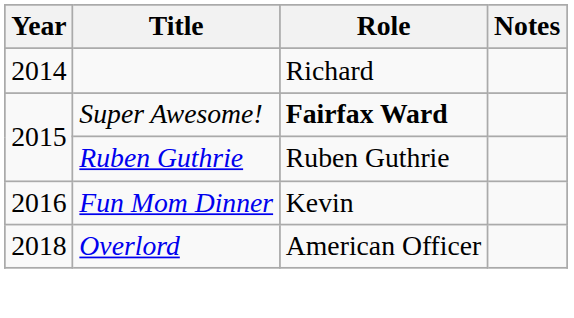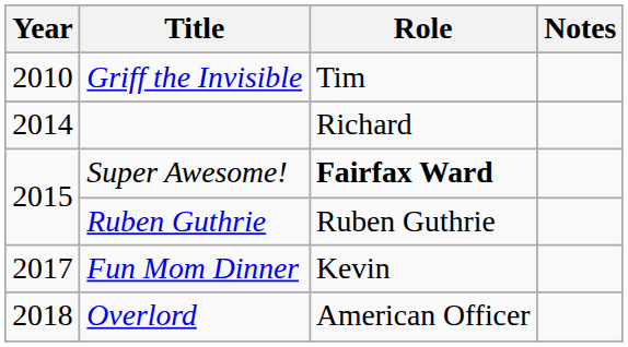 <table class="wikitable">
 <tr>
 <th>Year</th>
 <th>Title</th>
 <th>Role</th>
 <th>Notes</th>
+</tr>
+<tr>
+<td>2010</td>
+<td><em><a href='#'>Griff the Invisible</a></em></td>
+<td>Tim</td>
+<td></td>
 </tr>
 <tr>
 <td>2014</td>
 <td><em></em></td>
 <td>Richard</td>
 <td></td>
 </tr>
 <tr>
 <td rowspan="2">2015</td>
 <td><em>Super Awesome!</em></td>
 <td><strong>Fairfax Ward</strong></td>
 <td></td>
 </tr>
 <tr>
 <td><em><a href='#'>Ruben Guthrie</a></em></td>
 <td>Ruben Guthrie</td>
 <td></td>
 </tr>
 <tr>
-<td>2016</td>
+<td>2017</td>
 <td><em><a href='#'>Fun Mom Dinner</a></em></td>
 <td>Kevin</td>
 <td></td>
 </tr>
 <tr>
 <td>2018</td>
 <td><em><a href='#'>Overlord</a></em></td>
 <td>American Officer</td>
 <td></td>
 </tr>
 </table>
